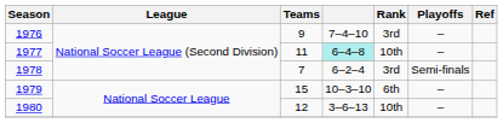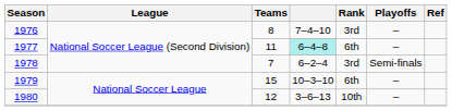 <table class="wikitable" style="text-align: center;">
 <tr>
 <th>Season</th>
 <th>League</th>
 <th>Teams</th>
 <th></th>
 <th>Rank</th>
 <th>Playoffs</th>
 <th>Ref</th>
 </tr>
 <tr>
 <td><a href='#'>1976</a></td>
 <td rowspan="3"><a href='#'>National Soccer League</a> (Second Division)</td>
-<td>9</td>
+<td>8</td>
 <td>7–4–10</td>
 <td>3rd</td>
 <td>–</td>
 <td></td>
 </tr>
 <tr>
 <td><a href='#'>1977</a></td>
 <td>11</td>
 <td style="background: paleturquoise;">6–4–8</td>
-<td>10th</td>
+<td>6th</td>
 <td>–</td>
 <td></td>
 </tr>
 <tr>
 <td><a href='#'>1978</a></td>
 <td>7</td>
 <td>6–2–4</td>
 <td>3rd</td>
 <td>Semi-finals</td>
 <td></td>
 </tr>
 <tr>
 <td><a href='#'>1979</a></td>
 <td rowspan="2"><a href='#'>National Soccer League</a></td>
 <td>15</td>
 <td>10–3–10</td>
 <td>6th</td>
 <td>–</td>
 <td></td>
 </tr>
 <tr>
 <td><a href='#'>1980</a></td>
 <td>12</td>
 <td>3–6–13</td>
 <td>10th</td>
 <td>–</td>
 <td></td>
 </tr>
 <tr>
 </tr>
 </table>
